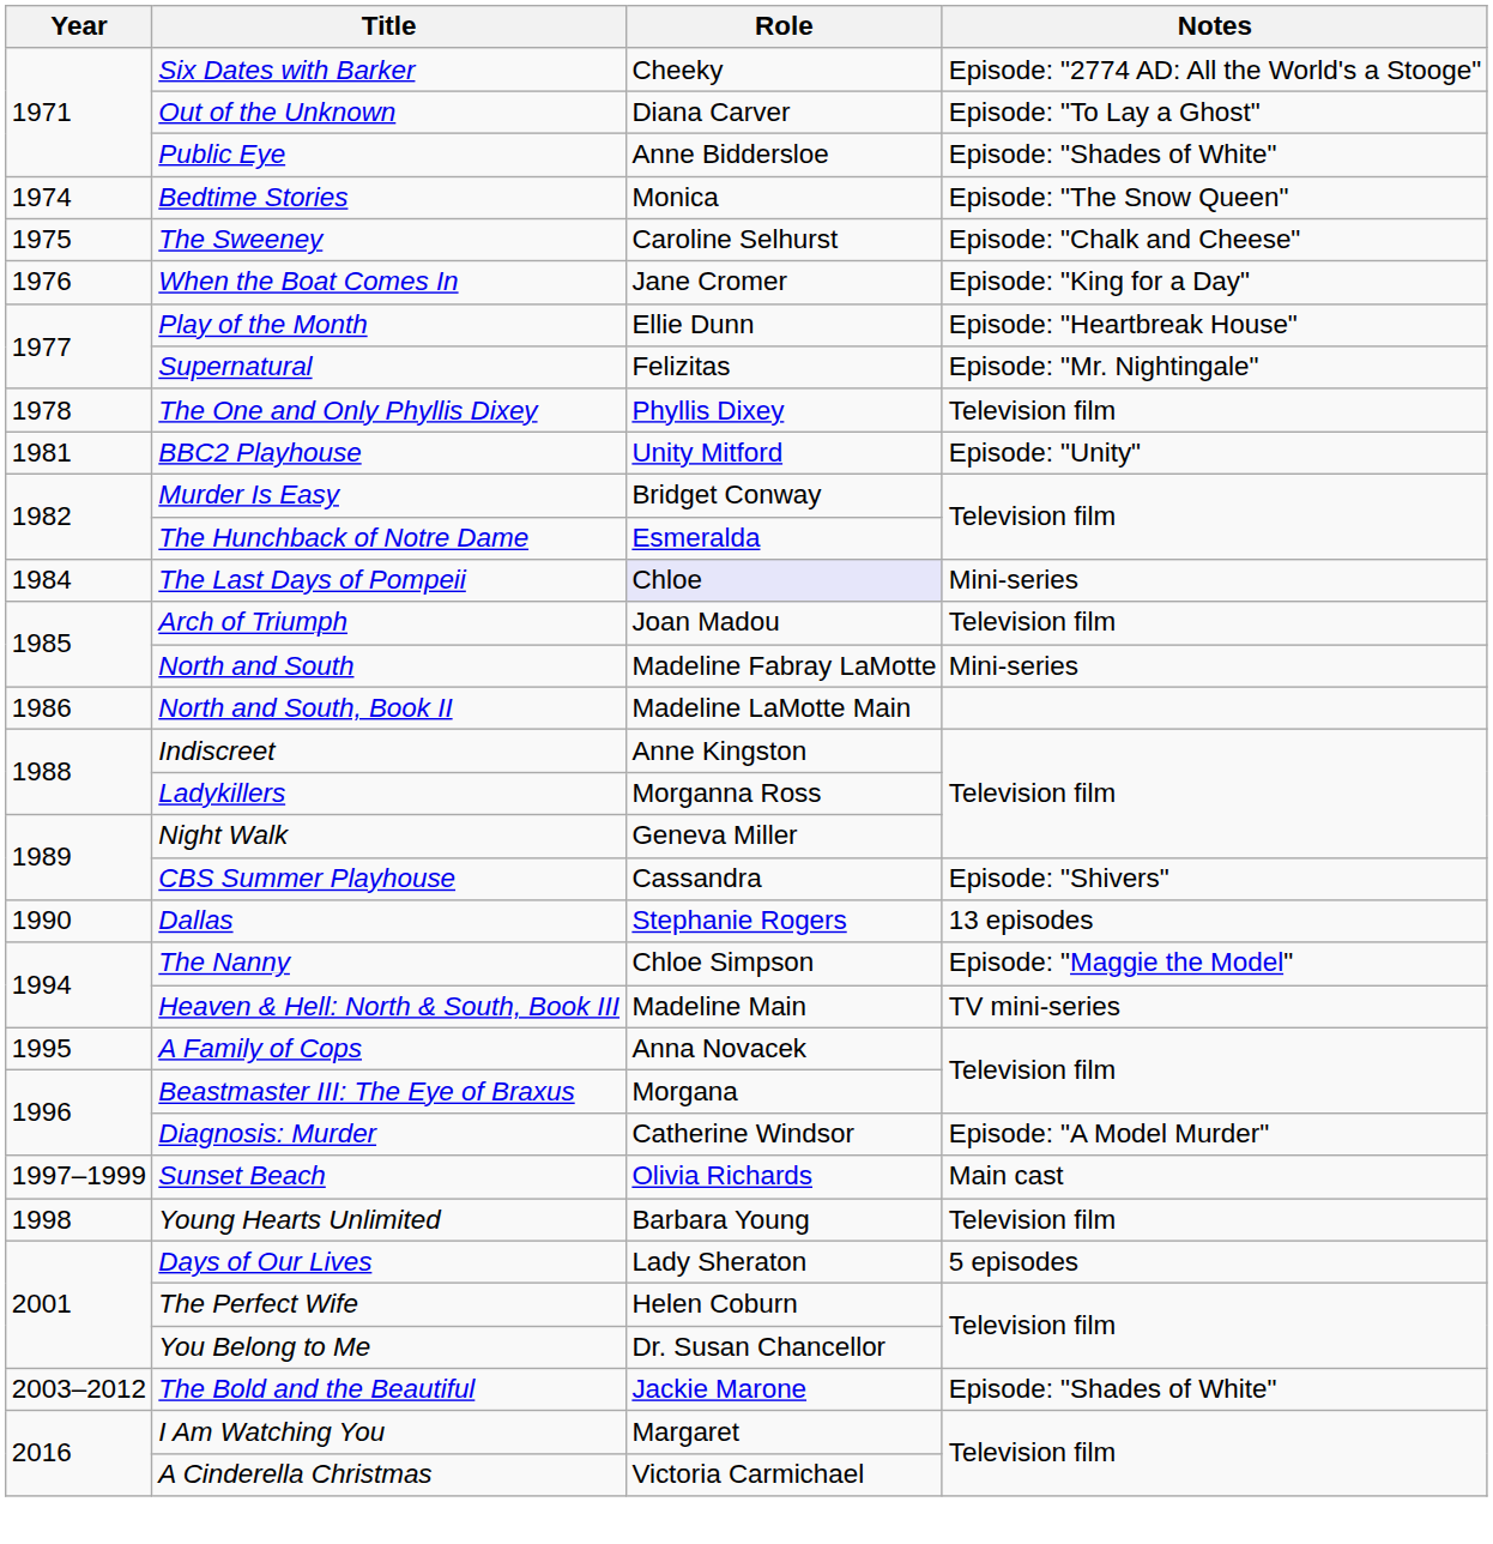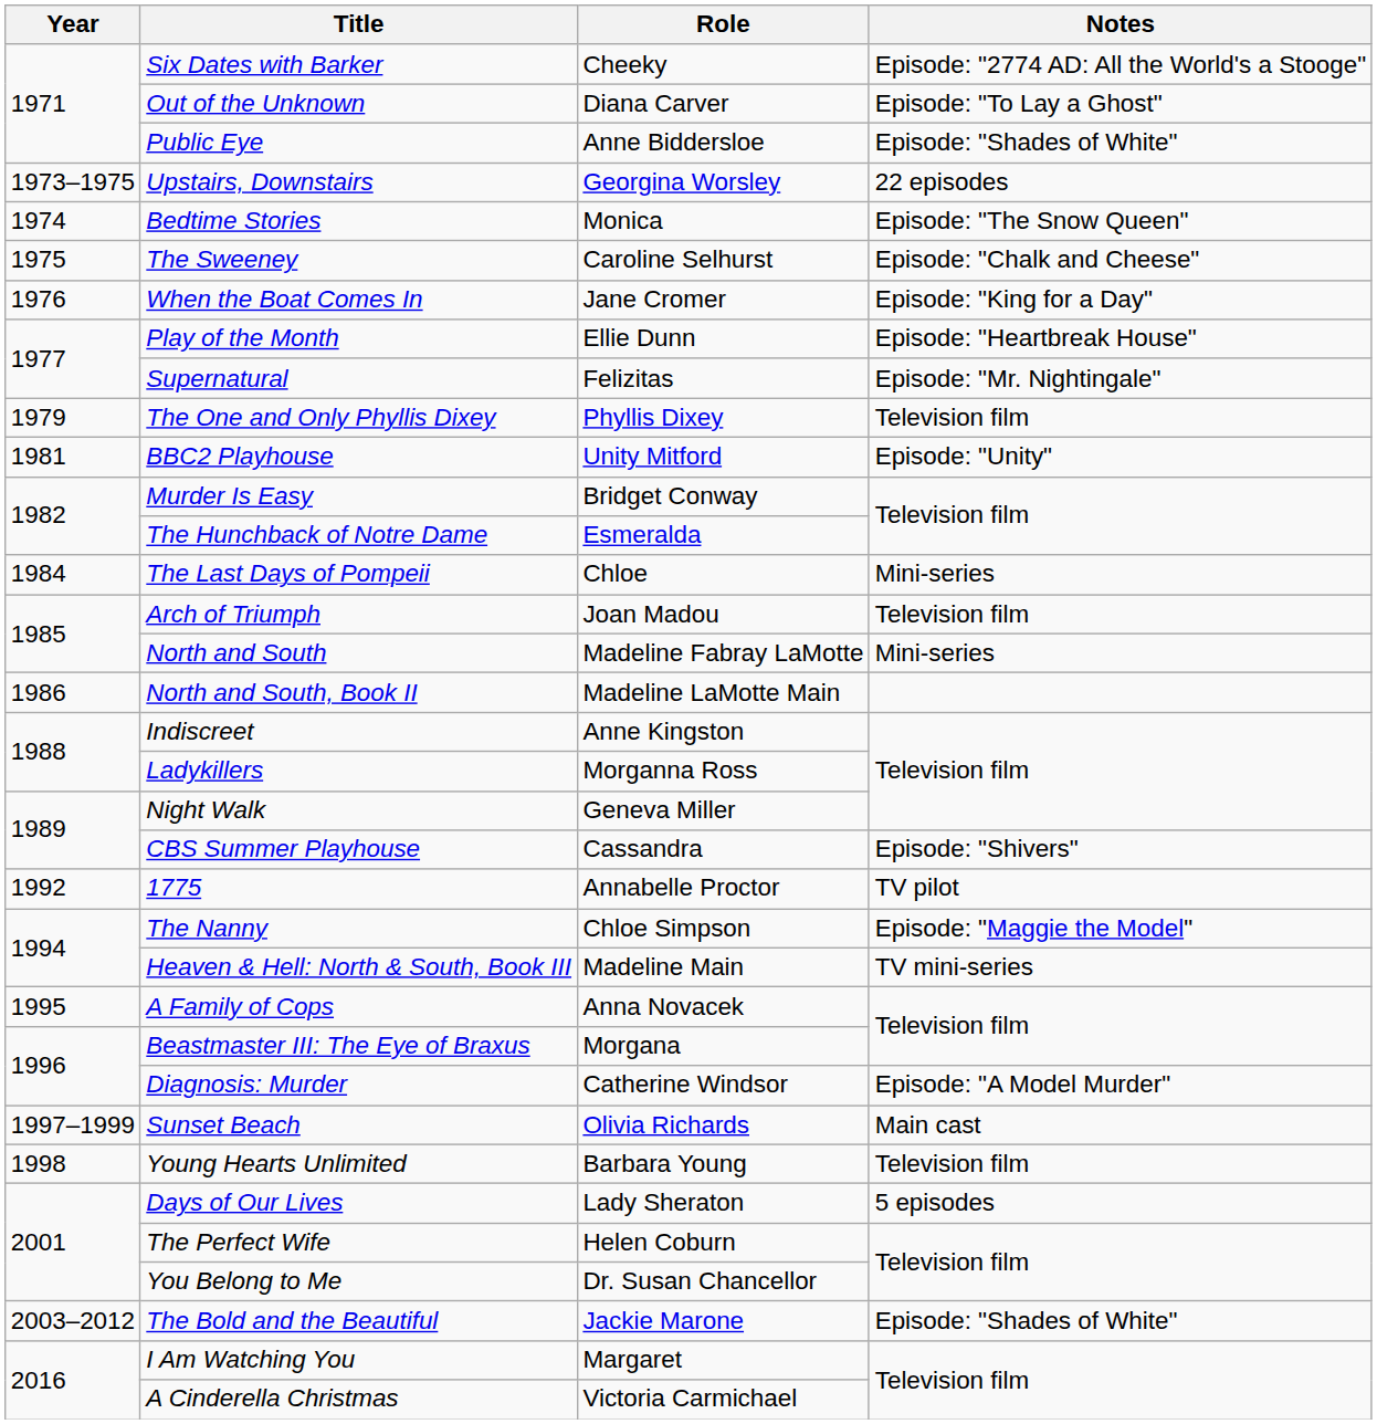 <table class="wikitable sortable">
 <tr>
 <th>Year</th>
 <th>Title</th>
 <th>Role</th>
 <th class="unsortable">Notes</th>
 </tr>
 <tr>
 <td rowspan="3">1971</td>
 <td><em><a href='#'>Six Dates with Barker</a></em></td>
 <td>Cheeky</td>
 <td>Episode: "2774 AD: All the World's a Stooge"</td>
 </tr>
 <tr>
 <td><em><a href='#'>Out of the Unknown</a></em></td>
 <td>Diana Carver</td>
 <td>Episode: "To Lay a Ghost"</td>
 </tr>
 <tr>
 <td><em><a href='#'>Public Eye</a></em></td>
 <td>Anne Biddersloe</td>
 <td>Episode: "Shades of White"</td>
+</tr>
+<tr>
+<td>1973–1975</td>
+<td><em><a href='#'>Upstairs, Downstairs</a></em></td>
+<td><a href='#'>Georgina Worsley</a></td>
+<td>22 episodes</td>
 </tr>
 <tr>
 <td>1974</td>
 <td><em><a href='#'>Bedtime Stories</a></em></td>
 <td>Monica</td>
 <td>Episode: "The Snow Queen"</td>
 </tr>
 <tr>
 <td>1975</td>
 <td><em><a href='#'>The Sweeney</a></em></td>
 <td>Caroline Selhurst</td>
 <td>Episode: "Chalk and Cheese"</td>
 </tr>
 <tr>
 <td>1976</td>
 <td><em><a href='#'>When the Boat Comes In</a></em></td>
 <td>Jane Cromer</td>
 <td>Episode: "King for a Day"</td>
 </tr>
 <tr>
 <td rowspan="2">1977</td>
 <td><em><a href='#'>Play of the Month</a></em></td>
 <td>Ellie Dunn</td>
 <td>Episode: "Heartbreak House"</td>
 </tr>
 <tr>
 <td><em><a href='#'>Supernatural</a></em></td>
 <td>Felizitas</td>
 <td>Episode: "Mr. Nightingale"</td>
 </tr>
 <tr>
-<td>1978</td>
+<td>1979</td>
 <td><em><a href='#'>The One and Only Phyllis Dixey</a></em></td>
 <td><a href='#'>Phyllis Dixey</a></td>
 <td>Television film</td>
 </tr>
 <tr>
 <td>1981</td>
 <td><em><a href='#'>BBC2 Playhouse</a></em></td>
 <td><a href='#'>Unity Mitford</a></td>
 <td>Episode: "Unity"</td>
 </tr>
 <tr>
 <td rowspan="2">1982</td>
 <td><em><a href='#'>Murder Is Easy</a></em></td>
 <td>Bridget Conway</td>
 <td rowspan="2">Television film</td>
 </tr>
 <tr>
 <td><em><a href='#'>The Hunchback of Notre Dame</a></em></td>
 <td><a href='#'>Esmeralda</a></td>
 </tr>
 <tr>
 <td>1984</td>
 <td><em><a href='#'>The Last Days of Pompeii</a></em></td>
-<td style="background: lavender;">Chloe</td>
+<td>Chloe</td>
 <td>Mini-series</td>
 </tr>
 <tr>
 <td rowspan="2">1985</td>
 <td><em><a href='#'>Arch of Triumph</a></em></td>
 <td>Joan Madou</td>
 <td>Television film</td>
 </tr>
 <tr>
 <td><em><a href='#'>North and South</a></em></td>
 <td>Madeline Fabray LaMotte</td>
 <td>Mini-series</td>
 </tr>
 <tr>
 <td>1986</td>
 <td><em><a href='#'>North and South, Book II</a></em></td>
 <td>Madeline LaMotte Main</td>
 <td></td>
 </tr>
 <tr>
 <td rowspan="2">1988</td>
 <td><em>Indiscreet</em></td>
 <td>Anne Kingston</td>
 <td rowspan="3">Television film</td>
 </tr>
 <tr>
 <td><em><a href='#'>Ladykillers</a></em></td>
 <td>Morganna Ross</td>
 </tr>
 <tr>
 <td rowspan="2">1989</td>
 <td><em>Night Walk</em></td>
 <td>Geneva Miller</td>
 </tr>
 <tr>
 <td><em><a href='#'>CBS Summer Playhouse</a></em></td>
 <td>Cassandra</td>
 <td>Episode: "Shivers"</td>
 </tr>
 <tr>
-<td>1990</td>
-<td><em><a href='#'>Dallas</a></em></td>
-<td><a href='#'>Stephanie Rogers</a></td>
-<td>13 episodes</td>
+<td>1992</td>
+<td><em><a href='#'>1775</a></em></td>
+<td>Annabelle Proctor</td>
+<td>TV pilot</td>
 </tr>
 <tr>
 <td rowspan="2">1994</td>
 <td><em><a href='#'>The Nanny</a></em></td>
 <td>Chloe Simpson</td>
 <td>Episode: "<a href='#'>Maggie the Model</a>"</td>
 </tr>
 <tr>
 <td><em><a href='#'>Heaven & Hell: North & South, Book III</a></em></td>
 <td>Madeline Main</td>
 <td>TV mini-series</td>
 </tr>
 <tr>
 <td>1995</td>
 <td><em><a href='#'>A Family of Cops</a></em></td>
 <td>Anna Novacek</td>
 <td rowspan="2">Television film</td>
 </tr>
 <tr>
 <td rowspan="2">1996</td>
 <td><em><a href='#'>Beastmaster III: The Eye of Braxus</a></em></td>
 <td>Morgana</td>
 </tr>
 <tr>
 <td><em><a href='#'>Diagnosis: Murder</a></em></td>
 <td>Catherine Windsor</td>
 <td>Episode: "A Model Murder"</td>
 </tr>
 <tr>
 <td>1997–1999</td>
 <td><em><a href='#'>Sunset Beach</a></em></td>
 <td><a href='#'>Olivia Richards</a></td>
 <td>Main cast</td>
 </tr>
 <tr>
 <td>1998</td>
 <td><em>Young Hearts Unlimited</em></td>
 <td>Barbara Young</td>
 <td>Television film</td>
 </tr>
 <tr>
 <td rowspan="3">2001</td>
 <td><em><a href='#'>Days of Our Lives</a></em></td>
 <td>Lady Sheraton</td>
 <td>5 episodes</td>
 </tr>
 <tr>
 <td><em>The Perfect Wife</em></td>
 <td>Helen Coburn</td>
 <td rowspan="2">Television film</td>
 </tr>
 <tr>
 <td><em>You Belong to Me</em></td>
 <td>Dr. Susan Chancellor</td>
 </tr>
 <tr>
 <td>2003–2012</td>
 <td><em><a href='#'>The Bold and the Beautiful</a></em></td>
 <td><a href='#'>Jackie Marone</a></td>
 <td>Episode: "Shades of White"</td>
 </tr>
 <tr>
 <td rowspan="2">2016</td>
 <td><em>I Am Watching You</em></td>
 <td>Margaret</td>
 <td rowspan="2">Television film</td>
 </tr>
 <tr>
 <td><em>A Cinderella Christmas</em></td>
 <td>Victoria Carmichael</td>
 </tr>
 </table>
